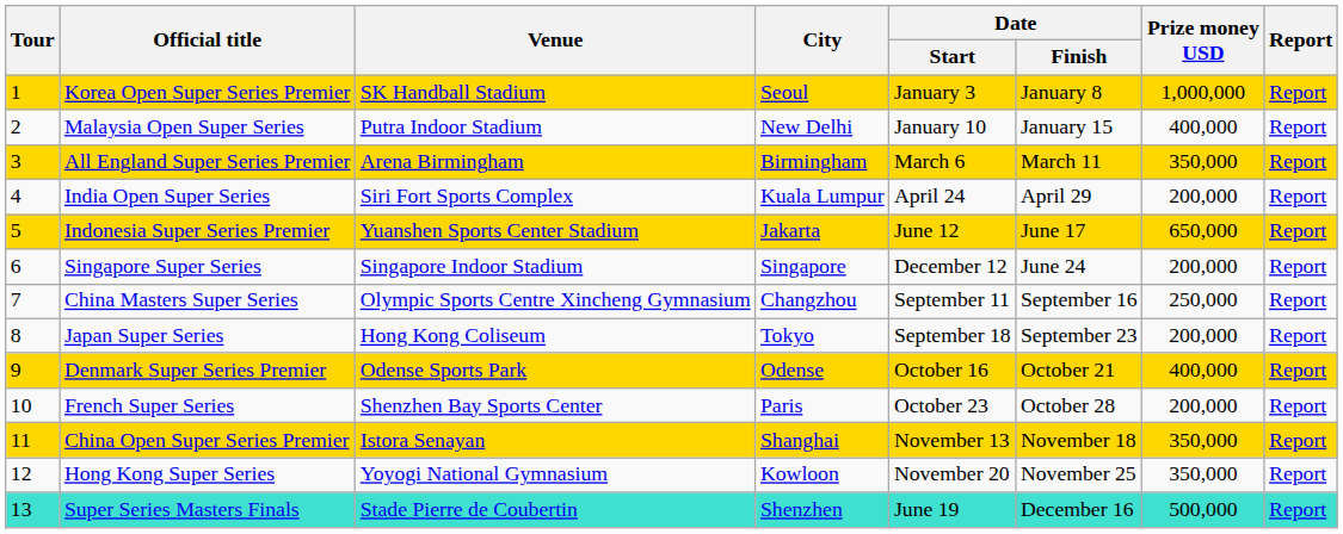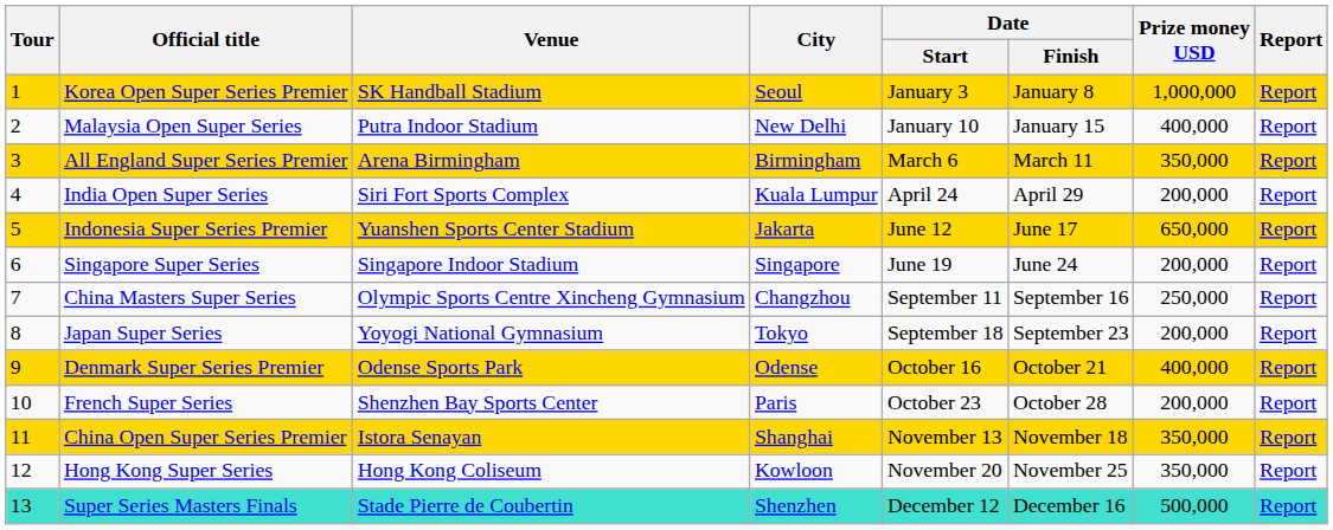 <table class=wikitable style="font-size:85%">
 <tr>
 <th rowspan=2>Tour</th>
 <th rowspan=2>Official title</th>
 <th rowspan=2>Venue</th>
 <th rowspan=2>City</th>
 <th colspan=2>Date</th>
 <th rowspan=2>Prize money <br><a href='#'>USD</a></th>
 <th rowspan=2>Report</th>
 </tr>
 <tr>
 <th>Start</th>
 <th>Finish</th>
 </tr>
 <tr bgcolor="gold">
 <td>1</td>
 <td> <a href='#'>Korea Open Super Series Premier</a></td>
 <td><a href='#'>SK Handball Stadium</a></td>
 <td><a href='#'>Seoul</a></td>
 <td>January 3</td>
 <td>January 8</td>
 <td align=center>1,000,000</td>
 <td><a href='#'>Report</a></td>
 </tr>
 <tr>
 <td>2</td>
 <td> <a href='#'>Malaysia Open Super Series</a></td>
 <td><a href='#'>Putra Indoor Stadium</a></td>
 <td><a href='#'>New Delhi</a></td>
 <td>January 10</td>
 <td>January 15</td>
 <td align=center>400,000</td>
 <td><a href='#'>Report</a></td>
 </tr>
 <tr bgcolor="gold">
 <td>3</td>
 <td> <a href='#'>All England Super Series Premier</a></td>
 <td><a href='#'>Arena Birmingham</a></td>
 <td><a href='#'>Birmingham</a></td>
 <td>March 6</td>
 <td>March 11</td>
 <td align=center>350,000</td>
 <td><a href='#'>Report</a></td>
 </tr>
 <tr>
 <td>4</td>
 <td> <a href='#'>India Open Super Series</a></td>
 <td><a href='#'>Siri Fort Sports Complex</a></td>
 <td><a href='#'>Kuala Lumpur</a></td>
 <td>April 24</td>
 <td>April 29</td>
 <td align=center>200,000</td>
 <td><a href='#'>Report</a></td>
 </tr>
 <tr bgcolor="gold">
 <td>5</td>
 <td> <a href='#'>Indonesia Super Series Premier</a></td>
 <td><a href='#'>Yuanshen Sports Center Stadium</a></td>
 <td><a href='#'>Jakarta</a></td>
 <td>June 12</td>
 <td>June 17</td>
 <td align=center>650,000</td>
 <td><a href='#'>Report</a></td>
 </tr>
 <tr>
 <td>6</td>
 <td> <a href='#'>Singapore Super Series</a></td>
 <td><a href='#'>Singapore Indoor Stadium</a></td>
 <td><a href='#'>Singapore</a></td>
-<td>December 12</td>
+<td>June 19</td>
 <td>June 24</td>
 <td align=center>200,000</td>
 <td><a href='#'>Report</a></td>
 </tr>
 <tr>
 <td>7</td>
 <td> <a href='#'>China Masters Super Series</a></td>
 <td><a href='#'>Olympic Sports Centre Xincheng Gymnasium</a></td>
 <td><a href='#'>Changzhou</a></td>
 <td>September 11</td>
 <td>September 16</td>
 <td align=center>250,000</td>
 <td><a href='#'>Report</a></td>
 </tr>
 <tr>
 <td>8</td>
 <td> <a href='#'>Japan Super Series</a></td>
-<td><a href='#'>Hong Kong Coliseum</a></td>
+<td><a href='#'>Yoyogi National Gymnasium</a></td>
 <td><a href='#'>Tokyo</a></td>
 <td>September 18</td>
 <td>September 23</td>
 <td align=center>200,000</td>
 <td><a href='#'>Report</a></td>
 </tr>
 <tr bgcolor="gold">
 <td>9</td>
 <td> <a href='#'>Denmark Super Series Premier</a></td>
 <td><a href='#'>Odense Sports Park</a></td>
 <td><a href='#'>Odense</a></td>
 <td>October 16</td>
 <td>October 21</td>
 <td align=center>400,000</td>
 <td><a href='#'>Report</a></td>
 </tr>
 <tr>
 <td>10</td>
 <td> <a href='#'>French Super Series</a></td>
 <td><a href='#'>Shenzhen Bay Sports Center</a></td>
 <td><a href='#'>Paris</a></td>
 <td>October 23</td>
 <td>October 28</td>
 <td align=center>200,000</td>
 <td><a href='#'>Report</a></td>
 </tr>
 <tr bgcolor="gold">
 <td>11</td>
 <td> <a href='#'>China Open Super Series Premier</a></td>
 <td><a href='#'>Istora Senayan</a></td>
 <td><a href='#'>Shanghai</a></td>
 <td>November 13</td>
 <td>November 18</td>
 <td align=center>350,000</td>
 <td><a href='#'>Report</a></td>
 </tr>
 <tr>
 <td>12</td>
 <td> <a href='#'>Hong Kong Super Series</a></td>
-<td><a href='#'>Yoyogi National Gymnasium</a></td>
+<td><a href='#'>Hong Kong Coliseum</a></td>
 <td><a href='#'>Kowloon</a></td>
 <td>November 20</td>
 <td>November 25</td>
 <td align=center>350,000</td>
 <td><a href='#'>Report</a></td>
 </tr>
 <tr bgcolor="turquoise">
 <td>13</td>
 <td> <a href='#'>Super Series Masters Finals</a></td>
 <td><a href='#'>Stade Pierre de Coubertin</a></td>
 <td><a href='#'>Shenzhen</a></td>
-<td>June 19</td>
+<td>December 12</td>
 <td>December 16</td>
 <td align=center>500,000</td>
 <td><a href='#'>Report</a></td>
 </tr>
 </table>
